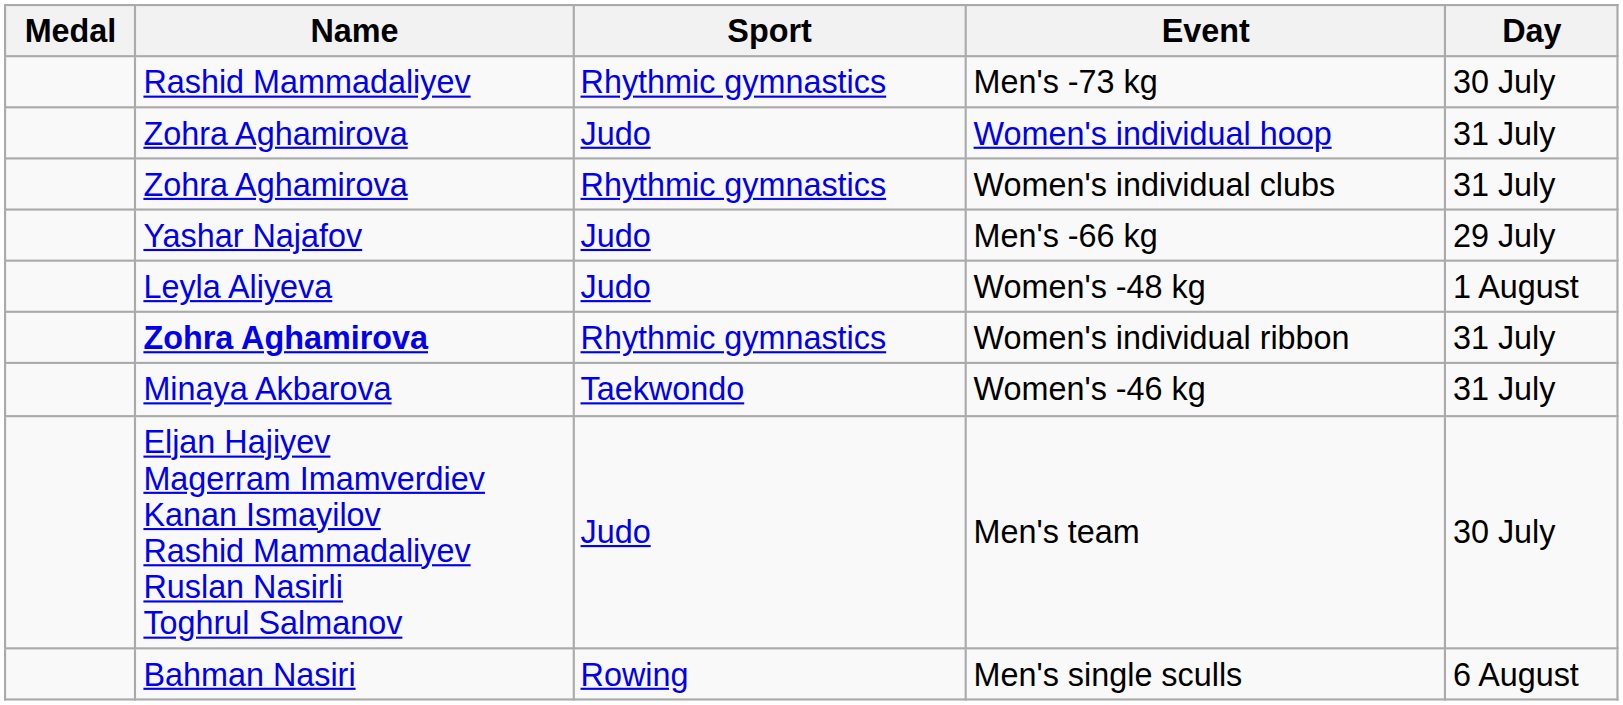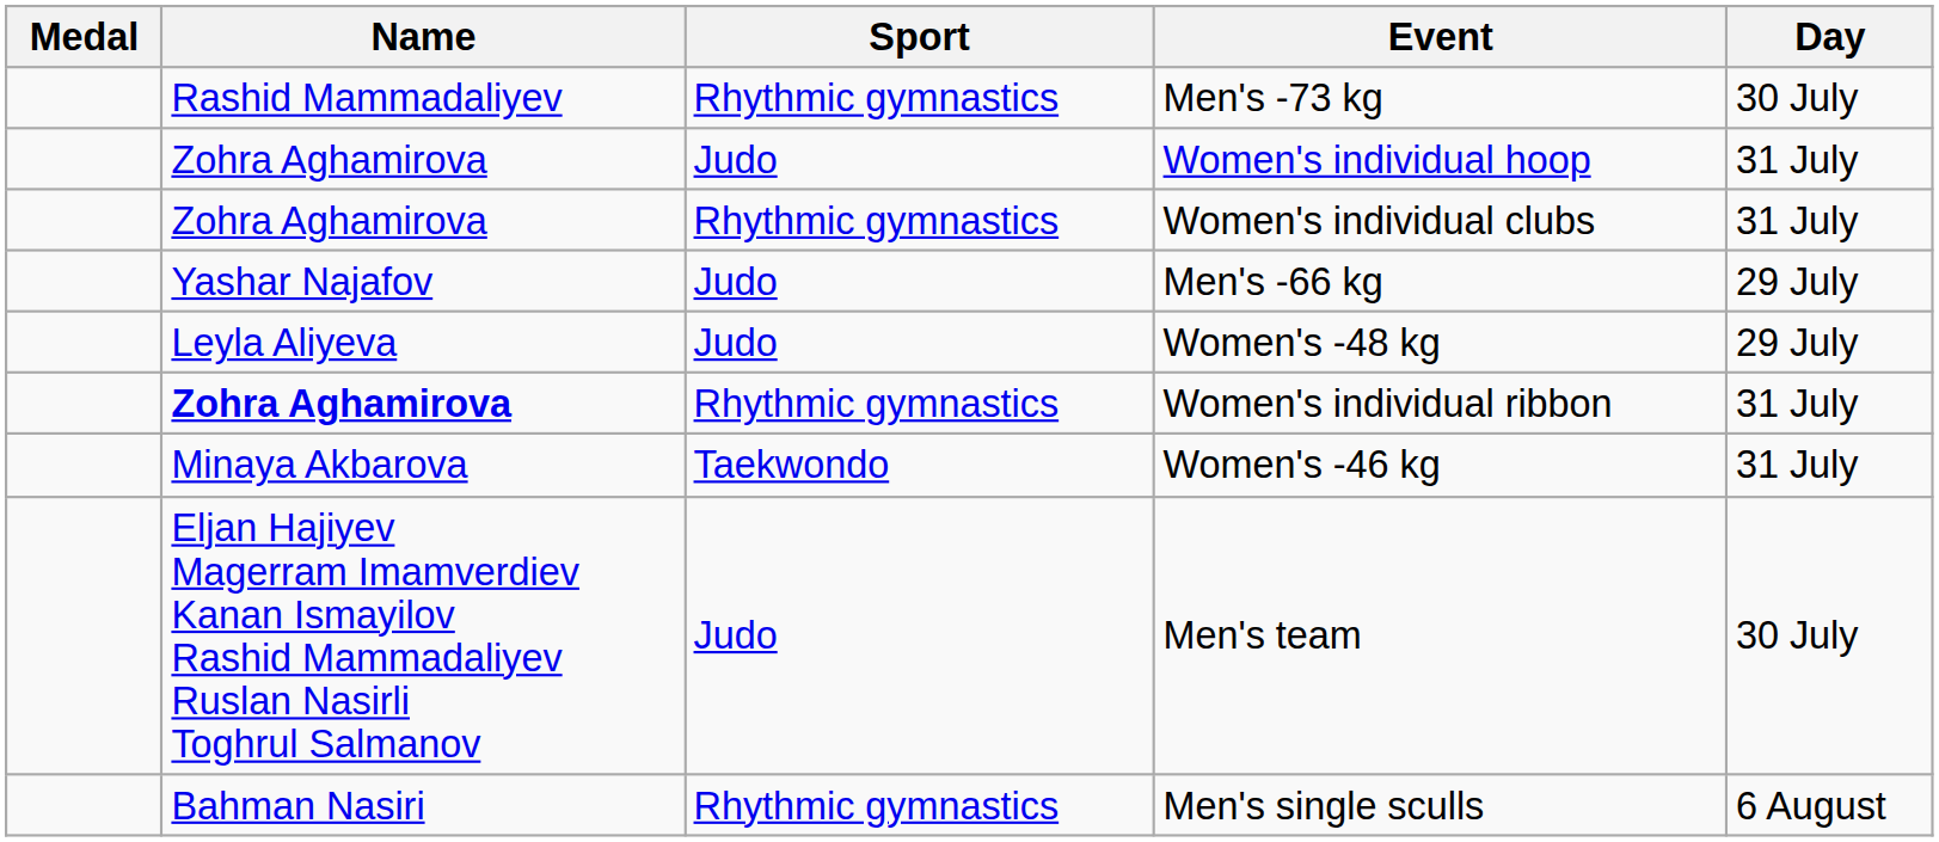 <table class="wikitable sortable" style="font-size: 95%; width:60%">
 <tr>
 <th>Medal</th>
 <th>Name</th>
 <th>Sport</th>
 <th>Event</th>
 <th>Day</th>
 </tr>
 <tr>
 <td></td>
 <td><a href='#'>Rashid Mammadaliyev</a></td>
 <td><a href='#'>Rhythmic gymnastics</a></td>
 <td>Men's -73 kg</td>
 <td>30 July</td>
 </tr>
 <tr>
 <td></td>
 <td><a href='#'>Zohra Aghamirova</a></td>
 <td><a href='#'>Judo</a></td>
 <td><a href='#'>Women's individual hoop</a></td>
 <td>31 July</td>
 </tr>
 <tr>
 <td></td>
 <td><a href='#'>Zohra Aghamirova</a></td>
 <td><a href='#'>Rhythmic gymnastics</a></td>
 <td>Women's individual clubs</td>
 <td>31 July</td>
 </tr>
 <tr>
 <td></td>
 <td><a href='#'>Yashar Najafov</a></td>
 <td><a href='#'>Judo</a></td>
 <td>Men's -66 kg</td>
 <td>29 July</td>
 </tr>
 <tr>
 <td></td>
 <td><a href='#'>Leyla Aliyeva</a></td>
 <td><a href='#'>Judo</a></td>
 <td>Women's -48 kg</td>
-<td>1 August</td>
+<td>29 July</td>
 </tr>
 <tr>
 <td></td>
 <td><strong><a href='#'>Zohra Aghamirova</a></strong></td>
 <td><a href='#'>Rhythmic gymnastics</a></td>
 <td>Women's individual ribbon</td>
 <td>31 July</td>
 </tr>
 <tr>
 <td></td>
 <td><a href='#'>Minaya Akbarova</a></td>
 <td><a href='#'>Taekwondo</a></td>
 <td>Women's -46 kg</td>
 <td>31 July</td>
 </tr>
 <tr>
 <td></td>
 <td><a href='#'>Eljan Hajiyev</a><br><a href='#'>Magerram Imamverdiev</a><br><a href='#'>Kanan Ismayilov</a><br><a href='#'>Rashid Mammadaliyev</a><br><a href='#'>Ruslan Nasirli</a><br><a href='#'>Toghrul Salmanov</a></td>
 <td><a href='#'>Judo</a></td>
 <td>Men's team</td>
 <td>30 July</td>
 </tr>
 <tr>
 <td></td>
 <td><a href='#'>Bahman Nasiri</a></td>
-<td><a href='#'>Rowing</a></td>
+<td><a href='#'>Rhythmic gymnastics</a></td>
 <td>Men's single sculls</td>
 <td>6 August</td>
 </tr>
 </table>
